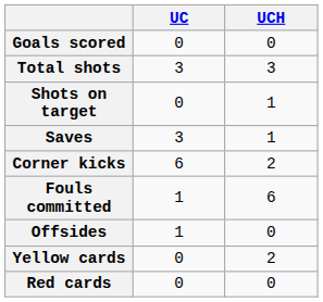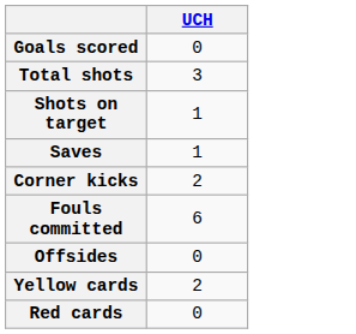 <table class="wikitable plainrowheaders" style="text-align:center">
 <tr>
 <th scope="col" style="width:100px"></th>
-<th scope="col" style="width:70px"><a href='#'>UC</a></th>
 <th scope="col" style="width:70px"><a href='#'>UCH</a></th>
 </tr>
 <tr>
 <th scope=row>Goals scored</th>
 <td>0</td>
-<td>0</td>
 </tr>
 <tr>
 <th scope=row>Total shots</th>
 <td>3</td>
-<td>3</td>
 </tr>
 <tr>
 <th scope=row>Shots on target</th>
-<td>0</td>
 <td>1</td>
 </tr>
 <tr>
 <th scope=row>Saves</th>
-<td>3</td>
 <td>1</td>
 </tr>
 <tr>
 <th scope=row>Corner kicks</th>
-<td>6</td>
 <td>2</td>
 </tr>
 <tr>
 <th scope=row>Fouls committed</th>
-<td>1</td>
 <td>6</td>
 </tr>
 <tr>
 <th scope=row>Offsides</th>
-<td>1</td>
 <td>0</td>
 </tr>
 <tr>
 <th scope=row>Yellow cards</th>
-<td>0</td>
 <td>2</td>
 </tr>
 <tr>
 <th scope=row>Red cards</th>
 <td>0</td>
-<td>0</td>
 </tr>
 </table>
